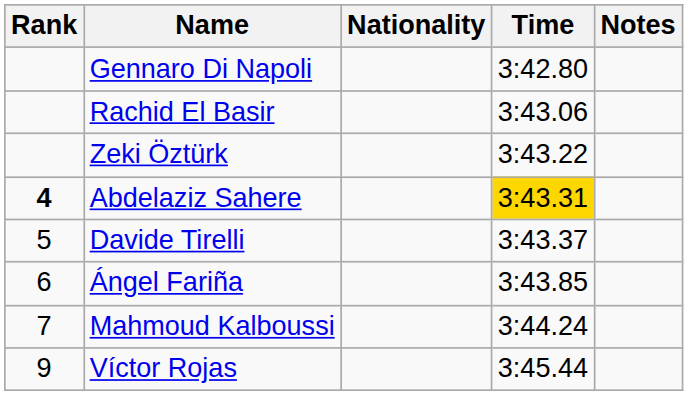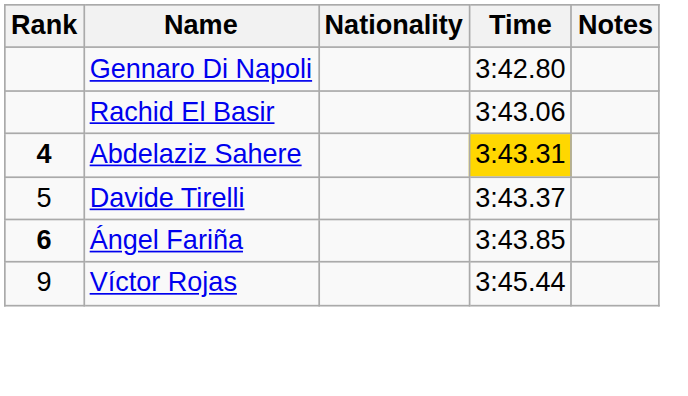 <table class="wikitable sortable" style="text-align:center">
 <tr>
 <th>Rank</th>
 <th>Name</th>
 <th>Nationality</th>
 <th>Time</th>
 <th>Notes</th>
 </tr>
 <tr>
 <td></td>
 <td align=left><a href='#'>Gennaro Di Napoli</a></td>
 <td align=left></td>
 <td>3:42.80</td>
 <td></td>
 </tr>
 <tr>
 <td></td>
 <td align=left><a href='#'>Rachid El Basir</a></td>
 <td align=left></td>
 <td>3:43.06</td>
 <td></td>
 </tr>
 <tr>
-<td></td>
-<td align=left><a href='#'>Zeki Öztürk</a></td>
-<td align=left></td>
-<td>3:43.22</td>
-<td></td>
-</tr>
-<tr>
 <td><strong>4</strong></td>
 <td align=left><a href='#'>Abdelaziz Sahere</a></td>
 <td align=left></td>
 <td style="background: gold;">3:43.31</td>
 <td></td>
 </tr>
 <tr>
 <td>5</td>
 <td align=left><a href='#'>Davide Tirelli</a></td>
 <td align=left></td>
 <td>3:43.37</td>
 <td></td>
 </tr>
 <tr>
-<td>6</td>
+<td><strong>6</strong></td>
 <td align=left><a href='#'>Ángel Fariña</a></td>
 <td align=left></td>
 <td>3:43.85</td>
-<td></td>
-</tr>
-<tr>
-<td>7</td>
-<td align=left><a href='#'>Mahmoud Kalboussi</a></td>
-<td align=left></td>
-<td>3:44.24</td>
 <td></td>
 </tr>
 <tr>
 <td>9</td>
 <td align=left><a href='#'>Víctor Rojas</a></td>
 <td align=left></td>
 <td>3:45.44</td>
 <td></td>
 </tr>
 </table>
